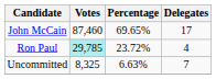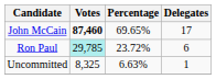 <table class="wikitable" style="text-align:center;">
 <tr>
 <th>Candidate</th>
 <th>Votes</th>
 <th>Percentage</th>
 <th>Delegates</th>
 </tr>
 <tr>
 <td><a href='#'>John McCain</a></td>
-<td>87,460</td>
+<td><strong>87,460</strong></td>
 <td>69.65%</td>
 <td>17</td>
 </tr>
 <tr>
 <td><a href='#'>Ron Paul</a></td>
 <td style="background: paleturquoise;">29,785</td>
 <td>23.72%</td>
-<td>4</td>
+<td>6</td>
 </tr>
 <tr>
 <td>Uncommitted</td>
 <td>8,325</td>
 <td>6.63%</td>
-<td>7</td>
+<td>1</td>
 </tr>
 <tr>
 </tr>
 </table>
